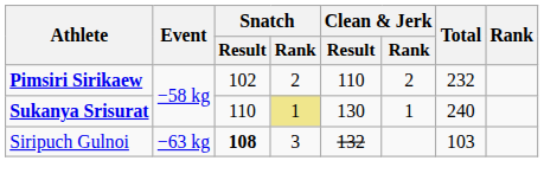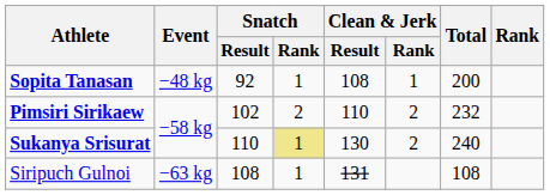 <table class="wikitable" style="font-size:90%">
 <tr>
 <th rowspan="2">Athlete</th>
 <th rowspan="2">Event</th>
 <th colspan="2">Snatch</th>
 <th colspan="2">Clean & Jerk</th>
 <th rowspan="2">Total</th>
 <th rowspan="2">Rank</th>
 </tr>
 <tr style="font-size:95%">
 <th>Result</th>
 <th>Rank</th>
 <th>Result</th>
 <th>Rank</th>
 </tr>
 <tr align=center>
+<td align=left><strong><a href='#'>Sopita Tanasan</a></strong></td>
+<td align=left><a href='#'>−48 kg</a></td>
+<td>92</td>
+<td>1</td>
+<td>108</td>
+<td>1</td>
+<td>200</td>
+<td></td>
+</tr>
+<tr align=center>
 <td align=left><strong><a href='#'>Pimsiri Sirikaew</a></strong></td>
 <td align=left rowspan=2><a href='#'>−58 kg</a></td>
 <td>102</td>
 <td>2</td>
 <td>110</td>
 <td>2</td>
 <td>232</td>
 <td></td>
 </tr>
 <tr align=center>
 <td align=left><strong><a href='#'>Sukanya Srisurat</a></strong></td>
 <td>110 </td>
 <td style="background: khaki;">1</td>
 <td>130</td>
-<td>1</td>
+<td>2</td>
 <td>240</td>
 <td></td>
 </tr>
 <tr align=center>
 <td align=left><a href='#'>Siripuch Gulnoi</a></td>
 <td align=left><a href='#'>−63 kg</a></td>
-<td><strong>108</strong></td>
-<td>3</td>
-<td><s>132</s></td>
+<td>108</td>
+<td>1</td>
+<td><s>131</s></td>
 <td></td>
-<td>103</td>
+<td>108</td>
 <td></td>
 </tr>
 </table>
